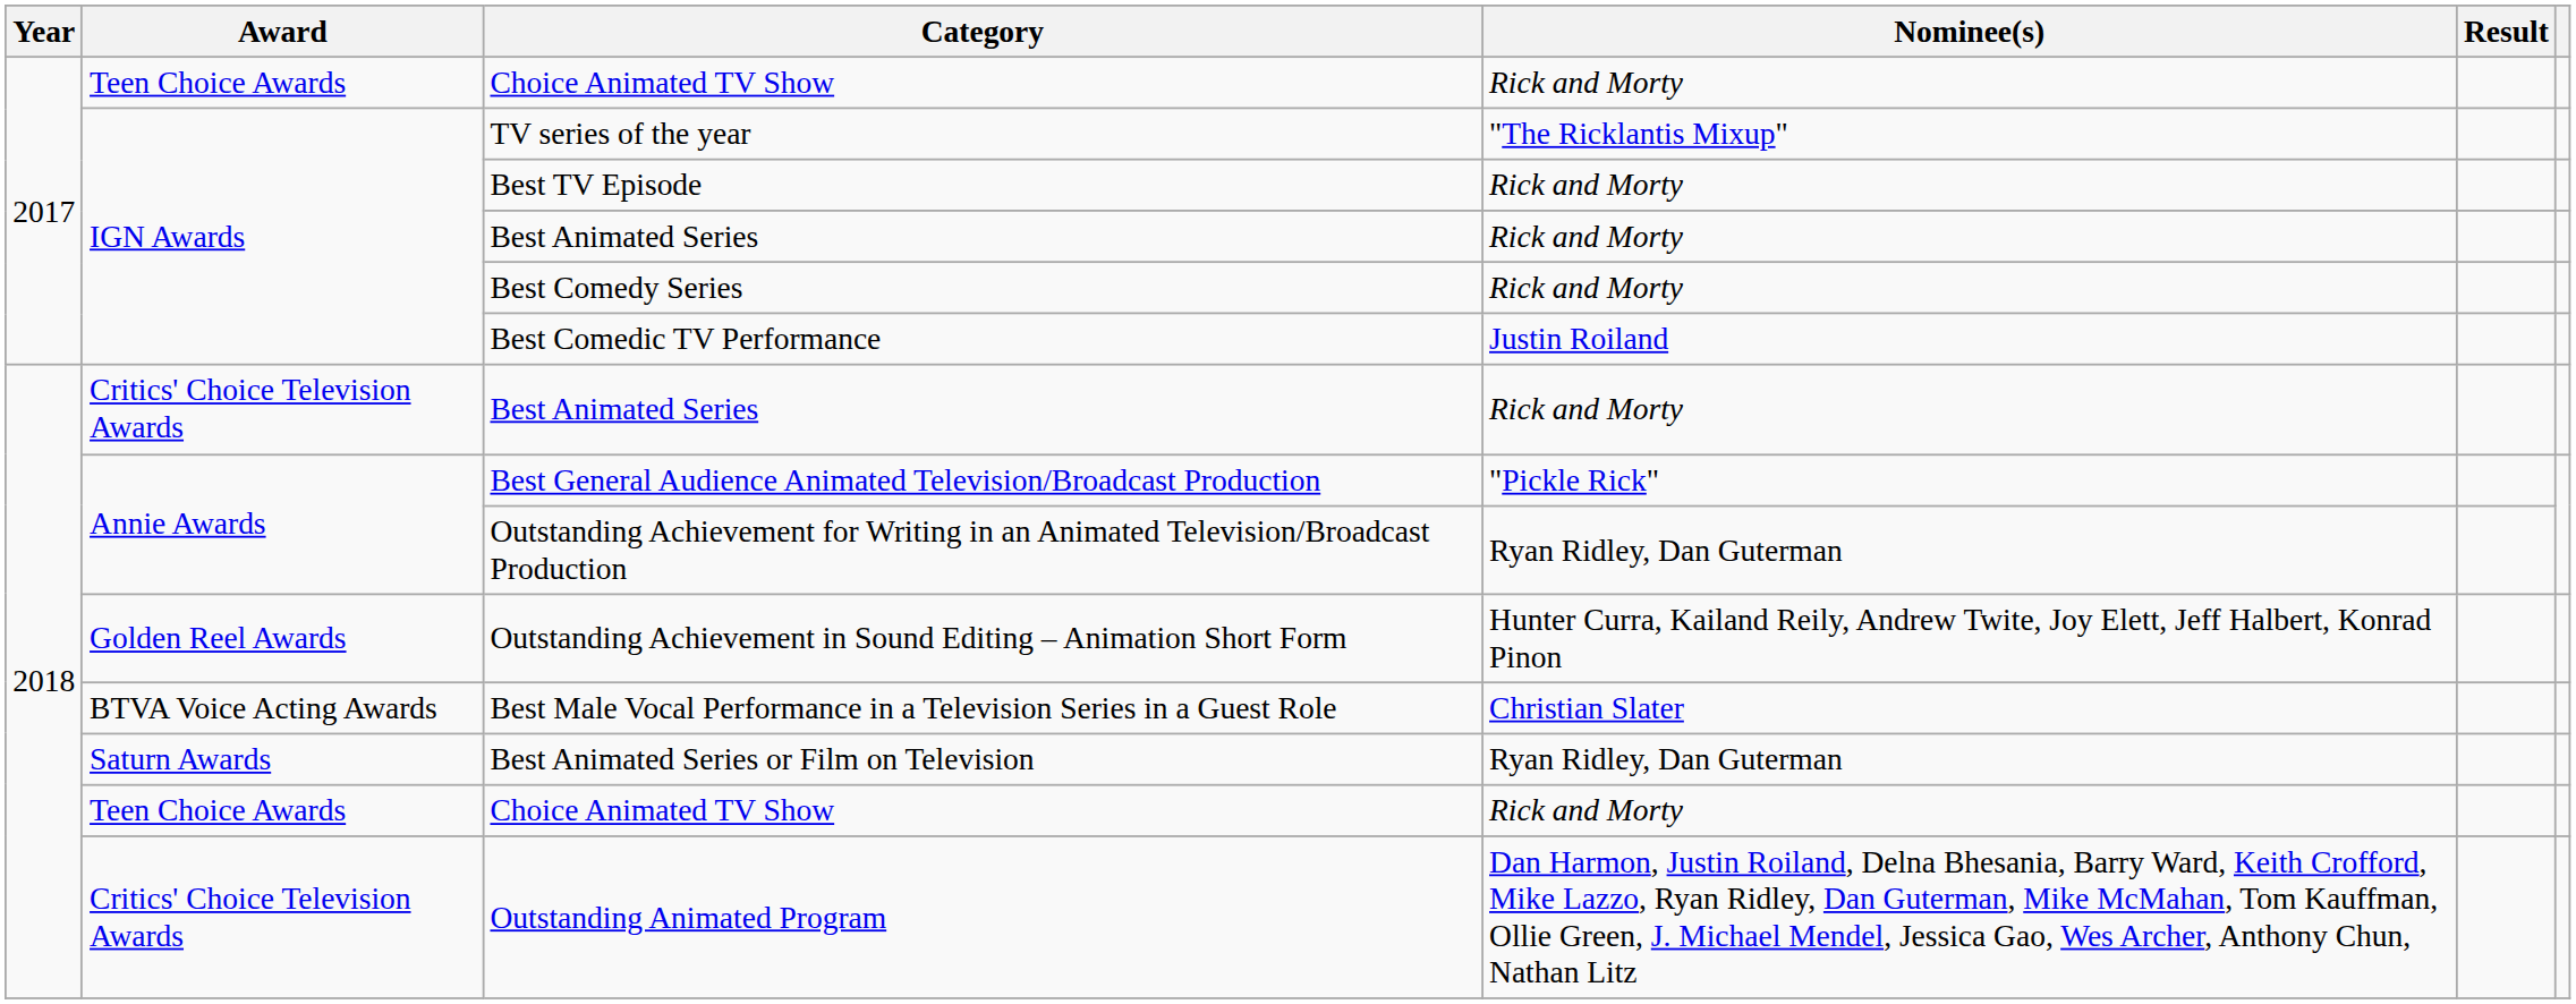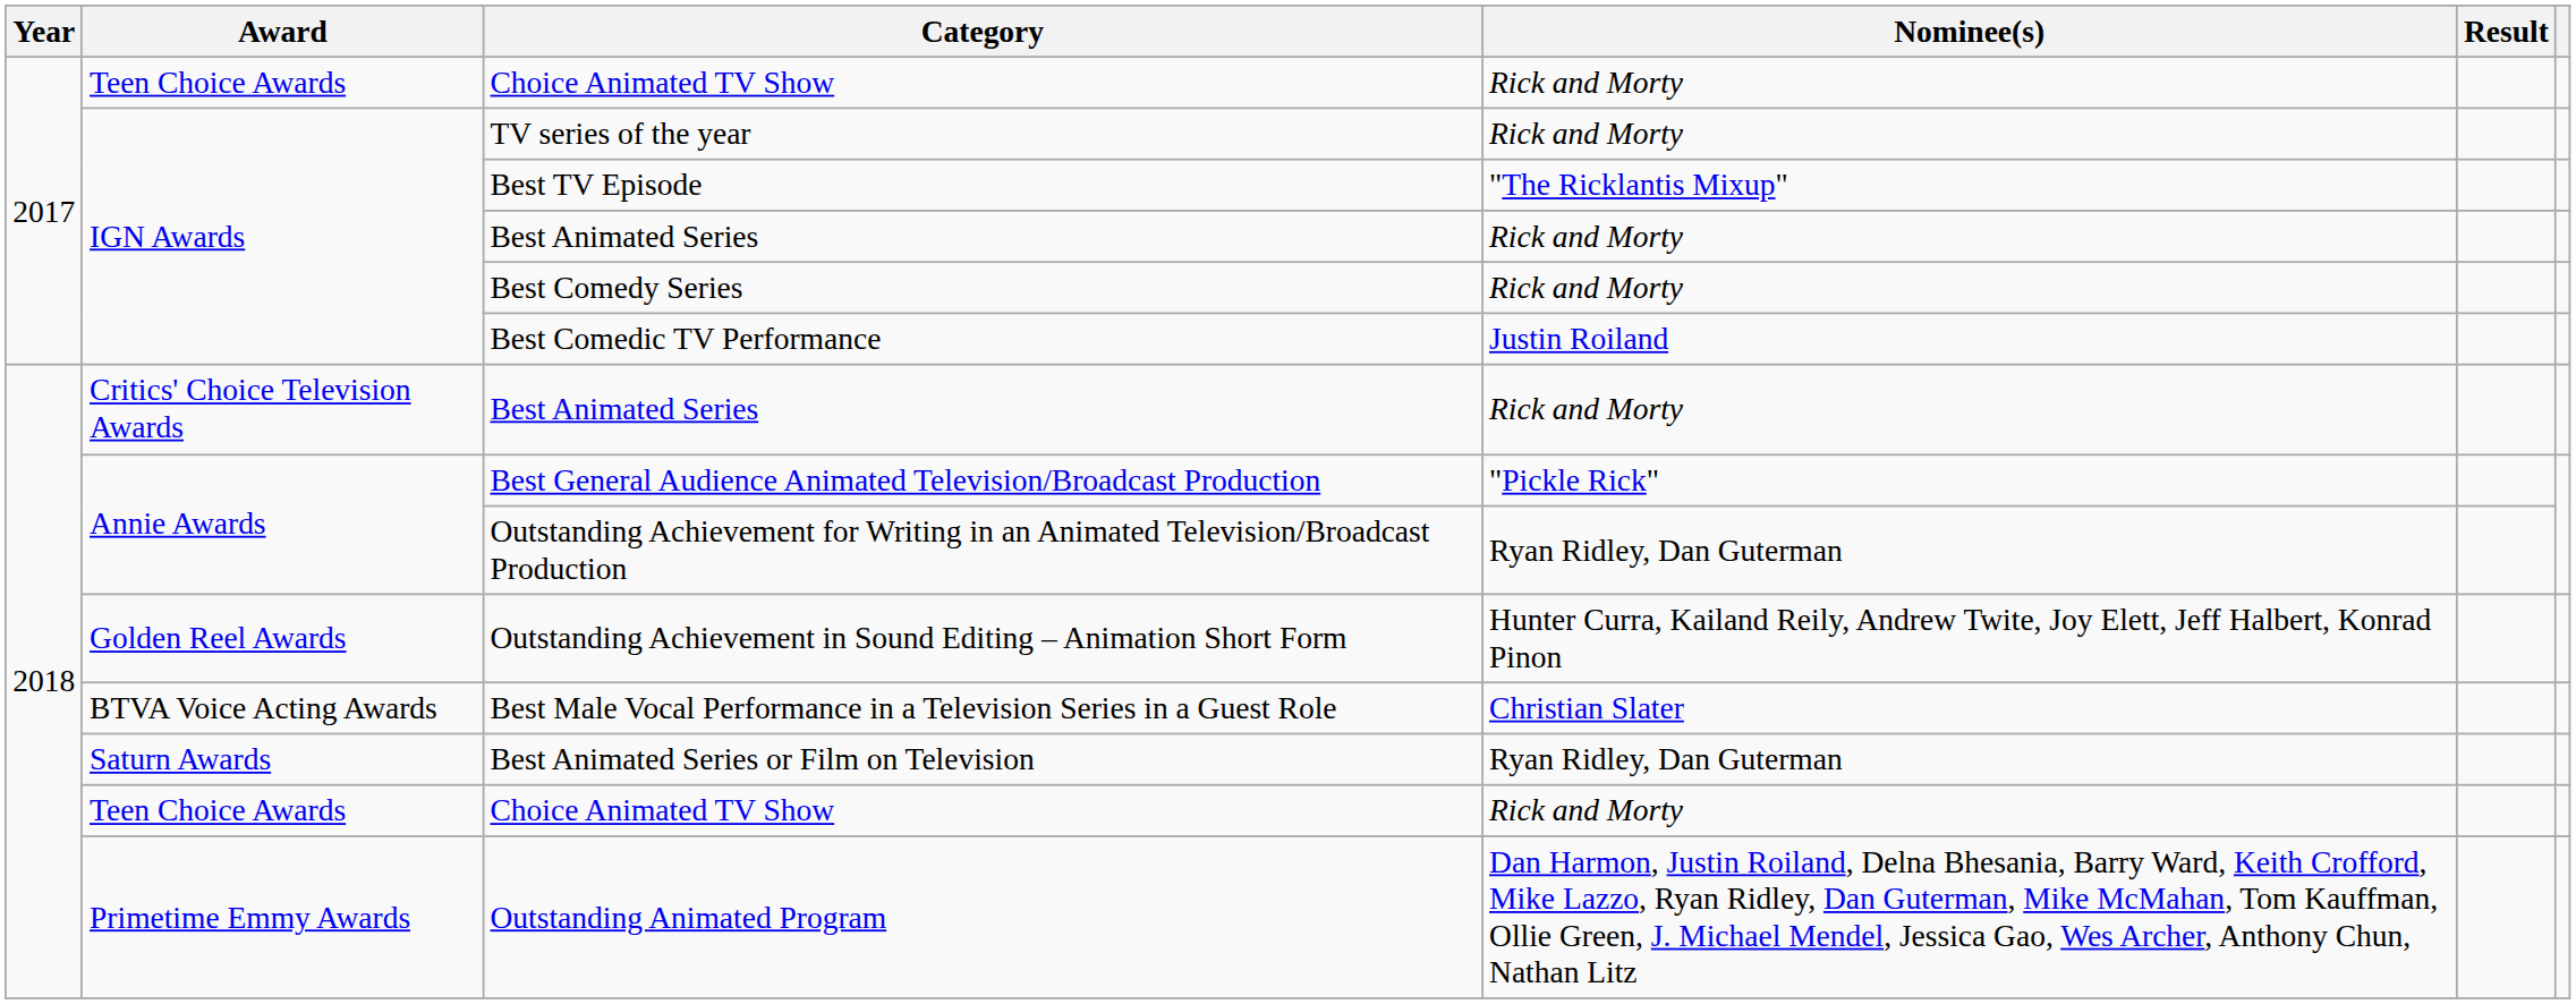 <table class="wikitable sortable"  style="font-size:95%; width:99%;">
 <tr>
 <th>Year</th>
 <th>Award</th>
 <th>Category</th>
 <th style="width:38%;">Nominee(s)</th>
 <th>Result</th>
 <th></th>
 </tr>
 <tr>
 <td rowspan="6" align="center">2017</td>
 <td><a href='#'>Teen Choice Awards</a></td>
 <td><a href='#'>Choice Animated TV Show</a></td>
 <td><em>Rick and Morty</em></td>
 <td></td>
 <td align="center"></td>
 </tr>
 <tr>
 <td rowspan="5"><a href='#'>IGN Awards</a></td>
 <td>TV series of the year</td>
-<td>"<a href='#'>The Ricklantis Mixup</a>"</td>
+<td><em>Rick and Morty</em></td>
 <td></td>
 <td align="center"></td>
 </tr>
 <tr>
 <td>Best TV Episode</td>
-<td><em>Rick and Morty</em></td>
+<td>"<a href='#'>The Ricklantis Mixup</a>"</td>
 <td></td>
 <td align="center"></td>
 </tr>
 <tr>
 <td>Best Animated Series</td>
 <td><em>Rick and Morty</em></td>
 <td></td>
 <td align="center"></td>
 </tr>
 <tr>
 <td>Best Comedy Series</td>
 <td><em>Rick and Morty</em></td>
 <td></td>
 <td align="center"></td>
 </tr>
 <tr>
 <td>Best Comedic TV Performance</td>
 <td><a href='#'>Justin Roiland</a></td>
 <td></td>
 <td align="center"></td>
 </tr>
 <tr>
 <td rowspan="8" align="center">2018</td>
 <td><a href='#'>Critics' Choice Television Awards</a></td>
 <td><a href='#'>Best Animated Series</a></td>
 <td><em>Rick and Morty</em></td>
 <td></td>
 <td align="center"></td>
 </tr>
 <tr>
 <td rowspan="2"><a href='#'>Annie Awards</a></td>
 <td><a href='#'>Best General Audience Animated Television/Broadcast Production</a></td>
 <td>"<a href='#'>Pickle Rick</a>"</td>
 <td></td>
 <td rowspan="2" align="center"></td>
 </tr>
 <tr>
 <td>Outstanding Achievement for Writing in an Animated Television/Broadcast Production</td>
 <td>Ryan Ridley, Dan Guterman </td>
 <td></td>
 </tr>
 <tr>
 <td><a href='#'>Golden Reel Awards</a></td>
 <td>Outstanding Achievement in Sound Editing – Animation Short Form</td>
 <td>Hunter Curra, Kailand Reily, Andrew Twite, Joy Elett, Jeff Halbert, Konrad Pinon </td>
 <td></td>
 <td align="center"></td>
 </tr>
 <tr>
 <td>BTVA Voice Acting Awards</td>
 <td>Best Male Vocal Performance in a Television Series in a Guest Role</td>
 <td><a href='#'>Christian Slater</a></td>
 <td></td>
 <td align="center"></td>
 </tr>
 <tr>
 <td><a href='#'>Saturn Awards</a></td>
 <td>Best Animated Series or Film on Television</td>
 <td>Ryan Ridley, Dan Guterman </td>
 <td></td>
 <td align="center"></td>
 </tr>
 <tr>
 <td><a href='#'>Teen Choice Awards</a></td>
 <td><a href='#'>Choice Animated TV Show</a></td>
 <td><em>Rick and Morty</em></td>
 <td></td>
 <td align="center"></td>
 </tr>
 <tr>
-<td><a href='#'>Critics' Choice Television Awards</a></td>
+<td><a href='#'>Primetime Emmy Awards</a></td>
 <td><a href='#'>Outstanding Animated Program</a></td>
 <td><a href='#'>Dan Harmon</a>, <a href='#'>Justin Roiland</a>, Delna Bhesania, Barry Ward, <a href='#'>Keith Crofford</a>, <a href='#'>Mike Lazzo</a>, Ryan Ridley, <a href='#'>Dan Guterman</a>, <a href='#'>Mike McMahan</a>, Tom Kauffman, Ollie Green, <a href='#'>J. Michael Mendel</a>, Jessica Gao, <a href='#'>Wes Archer</a>, Anthony Chun, Nathan Litz </td>
 <td></td>
 <td align="center"></td>
 </tr>
 </table>
